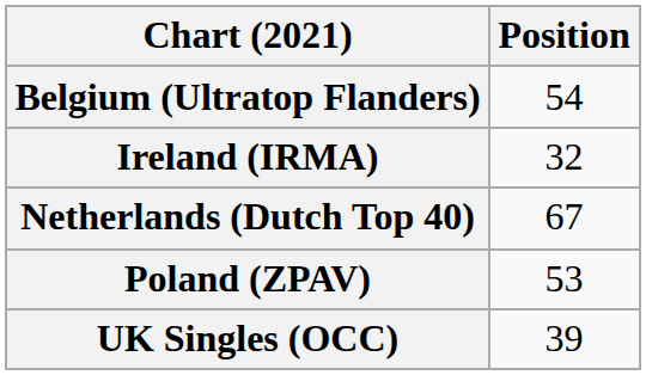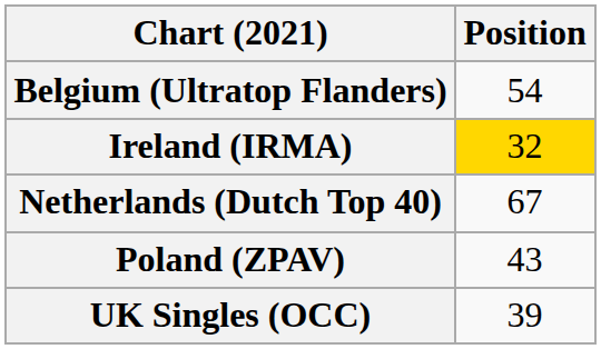 <table class="wikitable sortable plainrowheaders" style="text-align:center">
 <tr>
 <th scope="col">Chart (2021)</th>
 <th scope="col">Position</th>
 </tr>
 <tr>
 <th scope="row">Belgium (Ultratop Flanders)</th>
 <td>54</td>
 </tr>
 <tr>
 <th scope="row">Ireland (IRMA)</th>
-<td>32</td>
+<td style="background: gold;">32</td>
 </tr>
 <tr>
 <th scope="row">Netherlands (Dutch Top 40)</th>
 <td>67</td>
 </tr>
 <tr>
 <th scope="row">Poland (ZPAV)</th>
-<td>53</td>
+<td>43</td>
 </tr>
 <tr>
 <th scope="row">UK Singles (OCC)</th>
 <td>39</td>
 </tr>
 </table>
